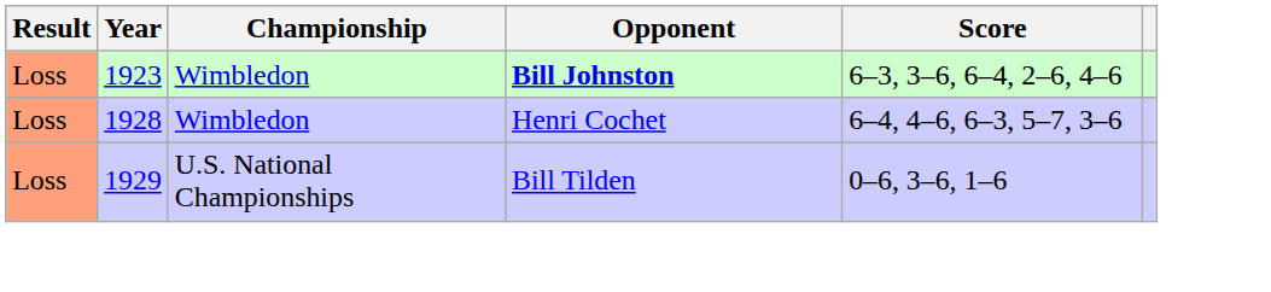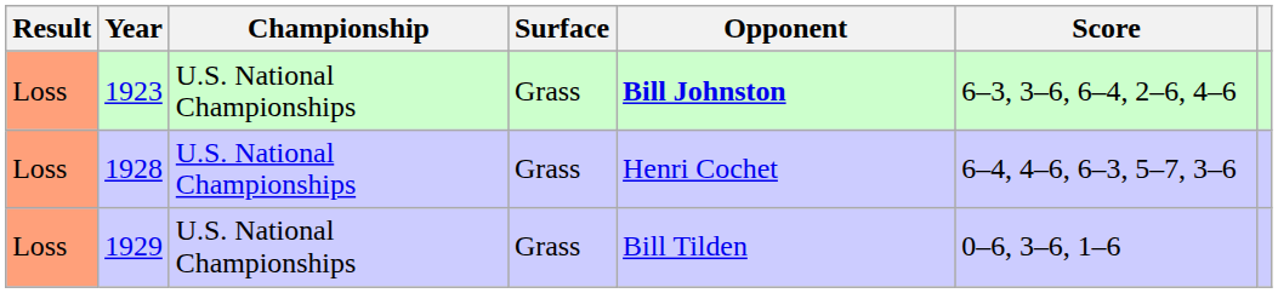 <table class="sortable wikitable">
 <tr>
 <th style="width:40px">Result</th>
 <th style="width:30px">Year</th>
 <th style="width:180px">Championship</th>
+<th style="width:50px">Surface</th>
 <th style="width:180px">Opponent</th>
 <th style="width:160px" class="unsortable">Score</th>
 <th width:25 class="unsortable"></th>
 </tr>
 <tr style="background:#ccffcc;">
 <td style="background:#ffa07a;">Loss</td>
 <td><a href='#'>1923</a></td>
-<td><a href='#'>Wimbledon</a></td>
+<td>U.S. National Championships</td>
+<td>Grass</td>
 <td><strong> <a href='#'>Bill Johnston</a></strong></td>
 <td>6–3, 3–6, 6–4, 2–6, 4–6</td>
 <td></td>
 </tr>
 <tr bgcolor="#ccf">
 <td style="background:#ffa07a;">Loss</td>
 <td><a href='#'>1928</a></td>
-<td><a href='#'>Wimbledon</a></td>
+<td><a href='#'>U.S. National Championships</a></td>
+<td>Grass</td>
 <td> <a href='#'>Henri Cochet</a></td>
 <td>6–4, 4–6, 6–3, 5–7, 3–6</td>
 <td></td>
 </tr>
 <tr bgcolor="#ccf">
 <td style="background:#ffa07a;">Loss</td>
 <td><a href='#'>1929</a></td>
 <td>U.S. National Championships</td>
+<td>Grass</td>
 <td> <a href='#'>Bill Tilden</a></td>
 <td>0–6, 3–6, 1–6</td>
 <td></td>
 </tr>
 </table>
